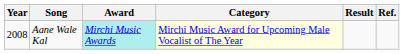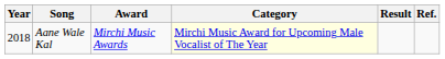 <table class="wikitable sortable">
 <tr>
 <th>Year</th>
 <th>Song</th>
 <th>Award</th>
 <th>Category</th>
 <th>Result</th>
 <th>Ref.</th>
 </tr>
 <tr>
-<td>2008</td>
+<td>2018</td>
 <td><em>Aane Wale Kal</em></td>
-<td style="background: paleturquoise;"><em><a href='#'>Mirchi Music Awards</a></em></td>
+<td><em><a href='#'>Mirchi Music Awards</a></em></td>
 <td style="background: lightyellow;"><a href='#'>Mirchi Music Award for Upcoming Male Vocalist of The Year</a></td>
 <td></td>
 <td></td>
 </tr>
 </table>
